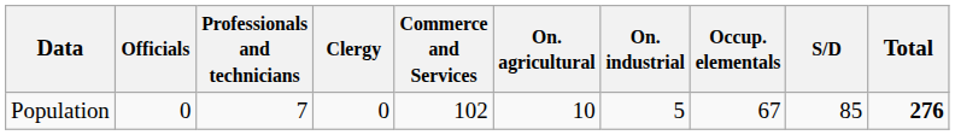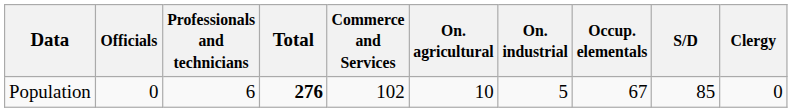 <table class="wikitable">
 <tr>
 <th width="50">Data</th>
 <th width="50"><small>Officials</small></th>
 <th width="50"><small>Professionals <br>and technicians</small></th>
-<th width="50"><small>Clergy</small></th>
+<th width="50"><strong>Total</strong></th>
 <th width="50"><small>Commerce and <br>Services</small></th>
 <th width="50"><small>On. agricultural</small></th>
 <th width="50"><small>On. industrial</small></th>
 <th width="50"><small>Occup.<br> elementals</small></th>
 <th width="50"><small>S/D</small></th>
-<th width="50"><strong>Total</strong></th>
+<th width="50"><small>Clergy</small></th>
 </tr>
 <tr>
 <td>Population</td>
 <td align=right>0</td>
-<td align=right>7</td>
-<td align=right>0</td>
+<td align=right>6</td>
+<td align=right><strong>276</strong></td>
 <td align=right>102</td>
 <td align=right>10</td>
 <td align=right>5</td>
 <td align=right>67</td>
 <td align=right>85</td>
-<td align=right><strong>276</strong></td>
+<td align=right>0</td>
 </tr>
 </table>
